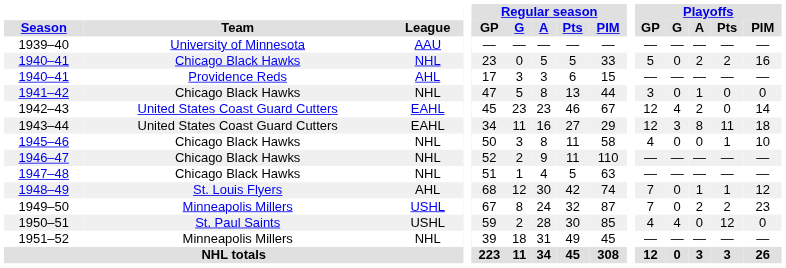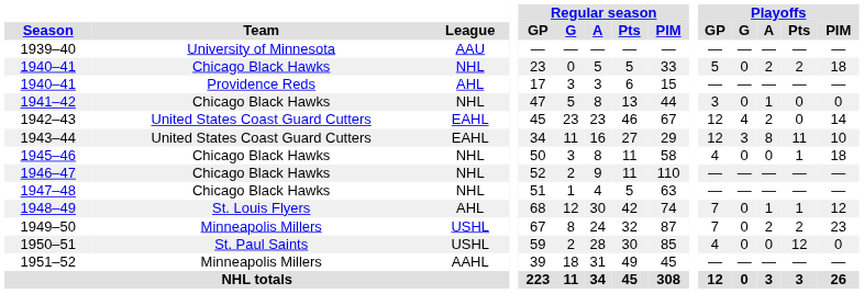 <table border="0" cellpadding="1" cellspacing="0" style="text-align:center; width:60em">
 <tr bgcolor="#e0e0e0">
 <th colspan="3" bgcolor="#ffffff"> </th>
 <th rowspan="99" bgcolor="#ffffff"> </th>
 <th colspan="5"><a href='#'>Regular season</a></th>
 <th rowspan="99" bgcolor="#ffffff"> </th>
 <th colspan="5"><a href='#'>Playoffs</a></th>
 </tr>
 <tr bgcolor="#e0e0e0">
 <th><a href='#'>Season</a></th>
 <th>Team</th>
 <th>League</th>
 <th>GP</th>
 <th><a href='#'>G</a></th>
 <th><a href='#'>A</a></th>
 <th><a href='#'>Pts</a></th>
 <th><a href='#'>PIM</a></th>
 <th>GP</th>
 <th>G</th>
 <th>A</th>
 <th>Pts</th>
 <th>PIM</th>
 </tr>
 <tr>
 <td>1939–40</td>
 <td><a href='#'>University of Minnesota</a></td>
 <td><a href='#'>AAU</a></td>
 <td>—</td>
 <td>—</td>
 <td>—</td>
 <td>—</td>
 <td>—</td>
 <td>—</td>
 <td>—</td>
 <td>—</td>
 <td>—</td>
 <td>—</td>
 </tr>
 <tr bgcolor="#f0f0f0">
 <td><a href='#'>1940–41</a></td>
 <td><a href='#'>Chicago Black Hawks</a></td>
 <td><a href='#'>NHL</a></td>
 <td>23</td>
 <td>0</td>
 <td>5</td>
 <td>5</td>
 <td>33</td>
 <td>5</td>
 <td>0</td>
 <td>2</td>
 <td>2</td>
-<td>16</td>
+<td>18</td>
 </tr>
 <tr>
 <td><a href='#'>1940–41</a></td>
 <td><a href='#'>Providence Reds</a></td>
 <td><a href='#'>AHL</a></td>
 <td>17</td>
 <td>3</td>
 <td>3</td>
 <td>6</td>
 <td>15</td>
 <td>—</td>
 <td>—</td>
 <td>—</td>
 <td>—</td>
 <td>—</td>
 </tr>
 <tr bgcolor="#f0f0f0">
 <td><a href='#'>1941–42</a></td>
 <td>Chicago Black Hawks</td>
 <td>NHL</td>
 <td>47</td>
 <td>5</td>
 <td>8</td>
 <td>13</td>
 <td>44</td>
 <td>3</td>
 <td>0</td>
 <td>1</td>
 <td>0</td>
 <td>0</td>
 </tr>
 <tr>
 <td>1942–43</td>
 <td><a href='#'>United States Coast Guard Cutters</a></td>
 <td><a href='#'>EAHL</a></td>
 <td>45</td>
 <td>23</td>
 <td>23</td>
 <td>46</td>
 <td>67</td>
 <td>12</td>
 <td>4</td>
 <td>2</td>
 <td>0</td>
 <td>14</td>
 </tr>
 <tr bgcolor="#f0f0f0">
 <td>1943–44</td>
 <td>United States Coast Guard Cutters</td>
 <td>EAHL</td>
 <td>34</td>
 <td>11</td>
 <td>16</td>
 <td>27</td>
 <td>29</td>
 <td>12</td>
 <td>3</td>
 <td>8</td>
 <td>11</td>
-<td>18</td>
+<td>10</td>
 </tr>
 <tr>
 <td><a href='#'>1945–46</a></td>
 <td>Chicago Black Hawks</td>
 <td>NHL</td>
 <td>50</td>
 <td>3</td>
 <td>8</td>
 <td>11</td>
 <td>58</td>
 <td>4</td>
 <td>0</td>
 <td>0</td>
 <td>1</td>
-<td>10</td>
+<td>18</td>
 </tr>
 <tr bgcolor="#f0f0f0">
 <td><a href='#'>1946–47</a></td>
 <td>Chicago Black Hawks</td>
 <td>NHL</td>
 <td>52</td>
 <td>2</td>
 <td>9</td>
 <td>11</td>
 <td>110</td>
 <td>—</td>
 <td>—</td>
 <td>—</td>
 <td>—</td>
 <td>—</td>
 </tr>
 <tr>
 <td><a href='#'>1947–48</a></td>
 <td>Chicago Black Hawks</td>
 <td>NHL</td>
 <td>51</td>
 <td>1</td>
 <td>4</td>
 <td>5</td>
 <td>63</td>
 <td>—</td>
 <td>—</td>
 <td>—</td>
 <td>—</td>
 <td>—</td>
 </tr>
 <tr bgcolor="#f0f0f0">
 <td><a href='#'>1948–49</a></td>
 <td><a href='#'>St. Louis Flyers</a></td>
 <td>AHL</td>
 <td>68</td>
 <td>12</td>
 <td>30</td>
 <td>42</td>
 <td>74</td>
 <td>7</td>
 <td>0</td>
 <td>1</td>
 <td>1</td>
 <td>12</td>
 </tr>
 <tr>
 <td>1949–50</td>
 <td><a href='#'>Minneapolis Millers</a></td>
 <td><a href='#'>USHL</a></td>
 <td>67</td>
 <td>8</td>
 <td>24</td>
 <td>32</td>
 <td>87</td>
 <td>7</td>
 <td>0</td>
 <td>2</td>
 <td>2</td>
 <td>23</td>
 </tr>
 <tr bgcolor="#f0f0f0">
 <td>1950–51</td>
 <td><a href='#'>St. Paul Saints</a></td>
 <td>USHL</td>
 <td>59</td>
 <td>2</td>
 <td>28</td>
 <td>30</td>
 <td>85</td>
 <td>4</td>
-<td>4</td>
+<td>0</td>
 <td>0</td>
 <td>12</td>
 <td>0</td>
 </tr>
 <tr>
 <td>1951–52</td>
 <td>Minneapolis Millers</td>
-<td>NHL</td>
+<td>AAHL</td>
 <td>39</td>
 <td>18</td>
 <td>31</td>
 <td>49</td>
 <td>45</td>
 <td>—</td>
 <td>—</td>
 <td>—</td>
 <td>—</td>
 <td>—</td>
 </tr>
 <tr bgcolor="#e0e0e0">
 <th colspan="3">NHL totals</th>
 <th>223</th>
 <th>11</th>
 <th>34</th>
 <th>45</th>
 <th>308</th>
 <th>12</th>
 <th>0</th>
 <th>3</th>
 <th>3</th>
 <th>26</th>
 </tr>
 </table>
